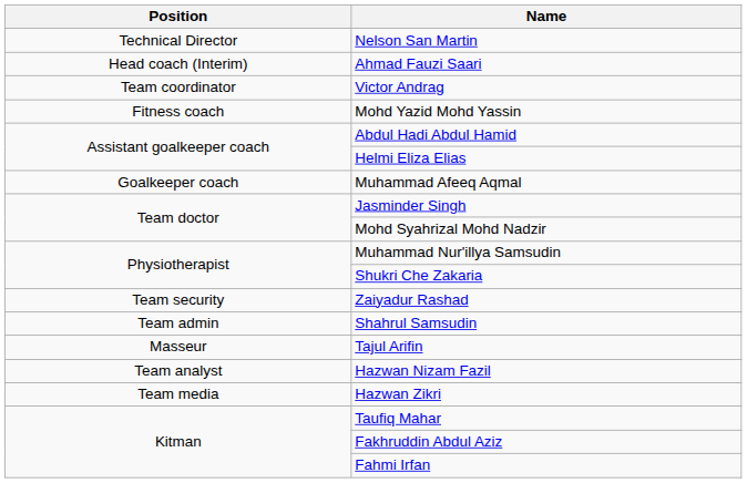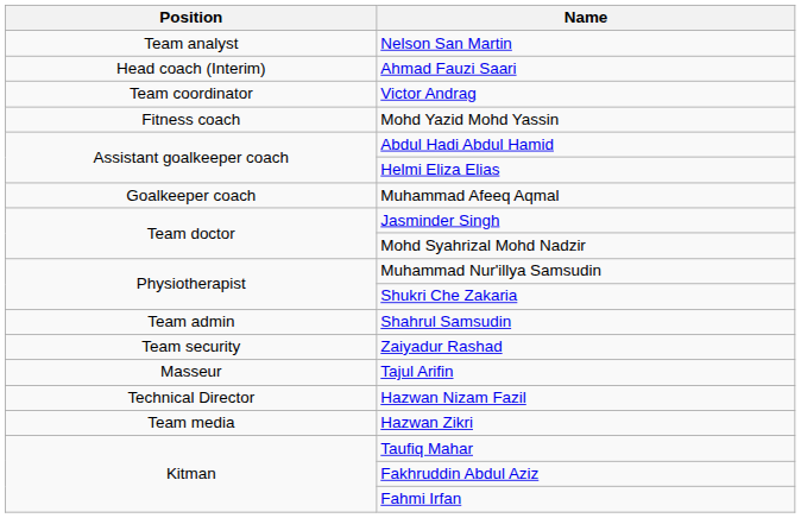 <table class="wikitable" style="text-align:center;width:50%;">
 <tr>
 <th>Position</th>
 <th>Name</th>
 </tr>
 <tr>
-<td>Technical Director</td>
+<td>Team analyst</td>
 <td align=left> <a href='#'>Nelson San Martin</a></td>
 </tr>
 <tr>
 <td>Head coach (Interim)</td>
 <td align=left> <a href='#'>Ahmad Fauzi Saari</a></td>
 </tr>
 <tr>
 <td>Team coordinator</td>
 <td align=left> <a href='#'>Victor Andrag</a></td>
 </tr>
 <tr>
 <td>Fitness coach</td>
 <td align=left> Mohd Yazid Mohd Yassin</td>
 </tr>
 <tr>
 <td rowspan=2>Assistant goalkeeper coach</td>
 <td align=left> <a href='#'>Abdul Hadi Abdul Hamid</a></td>
 </tr>
 <tr>
 <td align=left> <a href='#'>Helmi Eliza Elias</a></td>
 </tr>
 <tr>
 <td>Goalkeeper coach</td>
 <td align=left> Muhammad Afeeq Aqmal</td>
 </tr>
 <tr>
 <td rowspan=2>Team doctor</td>
 <td align=left> <a href='#'>Jasminder Singh</a></td>
 </tr>
 <tr>
 <td align=left> Mohd Syahrizal Mohd Nadzir</td>
 </tr>
 <tr>
 <td rowspan=2>Physiotherapist</td>
 <td align=left> Muhammad Nur'illya Samsudin</td>
 </tr>
 <tr>
 <td align=left> <a href='#'>Shukri Che Zakaria</a></td>
 </tr>
 <tr>
+<td>Team admin</td>
+<td align=left> <a href='#'>Shahrul Samsudin</a></td>
+</tr>
+<tr>
 <td>Team security</td>
 <td align=left> <a href='#'>Zaiyadur Rashad</a></td>
-</tr>
-<tr>
-<td>Team admin</td>
-<td align=left> <a href='#'>Shahrul Samsudin</a></td>
 </tr>
 <tr>
 <td>Masseur</td>
 <td align=left> <a href='#'>Tajul Arifin</a></td>
 </tr>
 <tr>
-<td>Team analyst</td>
+<td>Technical Director</td>
 <td align=left> <a href='#'>Hazwan Nizam Fazil</a></td>
 </tr>
 <tr>
 <td>Team media</td>
 <td align=left> <a href='#'>Hazwan Zikri</a></td>
 </tr>
 <tr>
 <td rowspan=3>Kitman</td>
 <td align=left> <a href='#'>Taufiq Mahar</a></td>
 </tr>
 <tr>
 <td align=left> <a href='#'>Fakhruddin Abdul Aziz</a></td>
 </tr>
 <tr>
 <td align=left> <a href='#'>Fahmi Irfan</a></td>
 </tr>
 </table>
